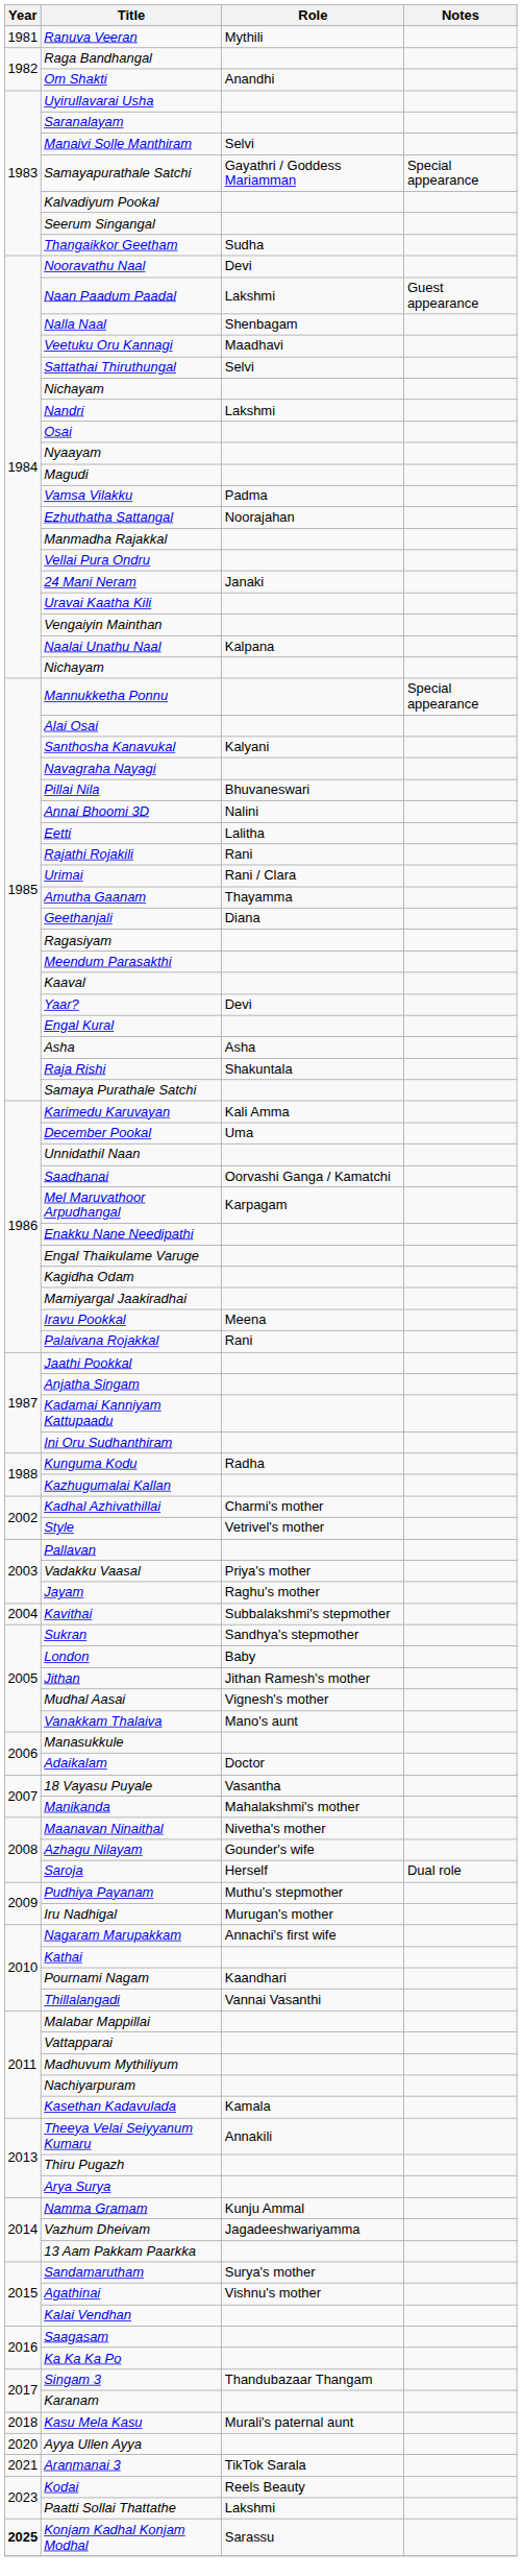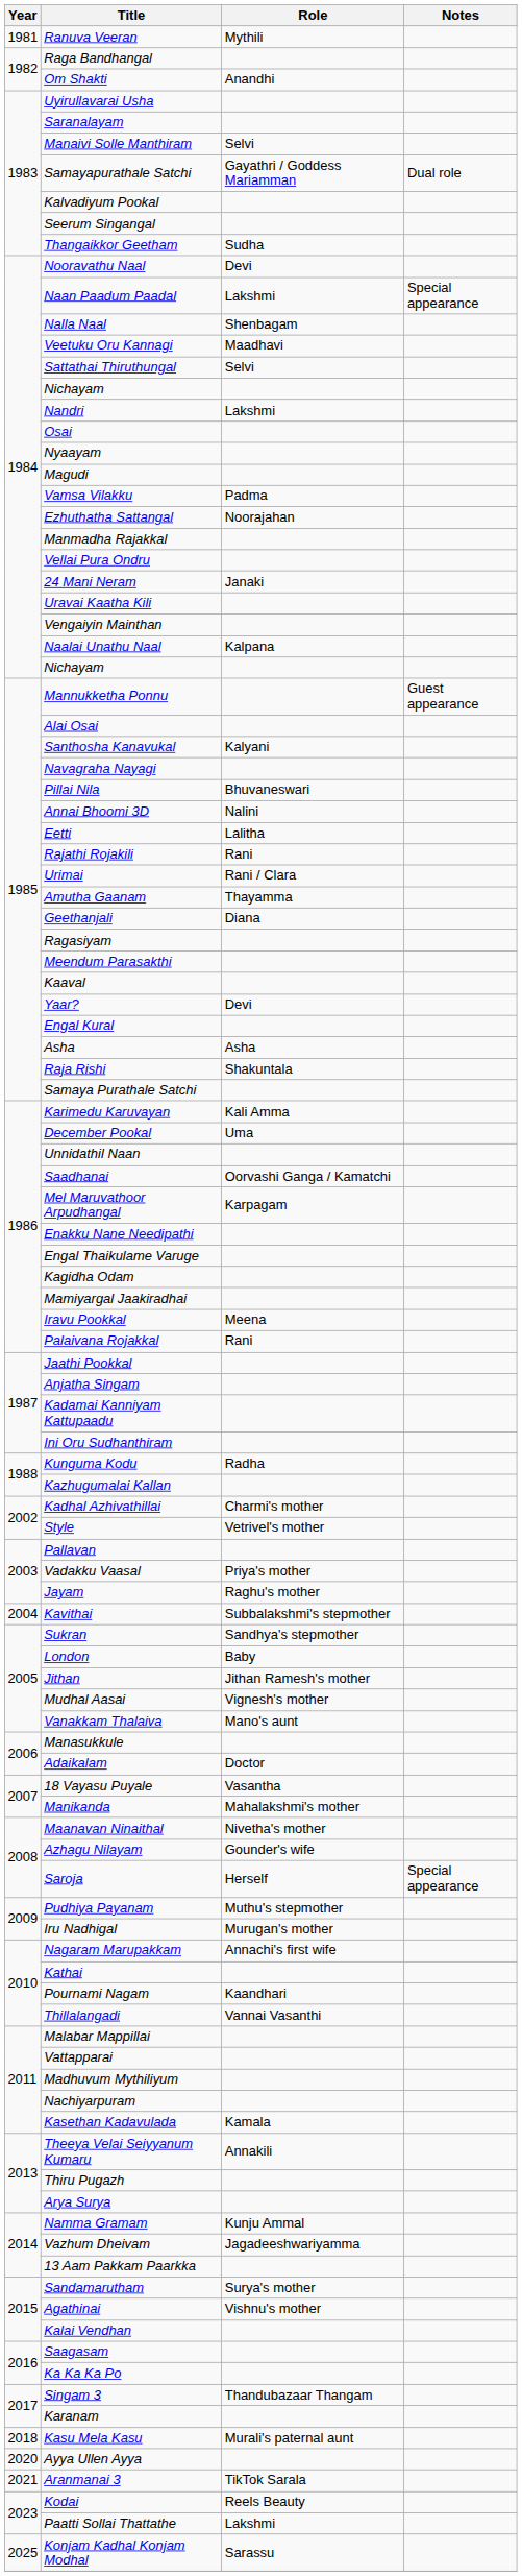 <table class="wikitable sortable">
 <tr style="background:#ccc; text-align:center;">
 <th>Year</th>
 <th>Title</th>
 <th>Role</th>
 <th class="unsortable">Notes</th>
 </tr>
 <tr>
 <td>1981</td>
 <td><em><a href='#'>Ranuva Veeran</a></em></td>
 <td>Mythili</td>
 <td></td>
 </tr>
 <tr>
 <td rowspan=2>1982</td>
 <td><em>Raga Bandhangal</em></td>
 <td></td>
 <td></td>
 </tr>
 <tr>
 <td><em><a href='#'>Om Shakti</a></em></td>
 <td>Anandhi</td>
 <td></td>
 </tr>
 <tr>
 <td rowspan=7>1983</td>
 <td><em><a href='#'>Uyirullavarai Usha</a></em></td>
 <td></td>
 <td></td>
 </tr>
 <tr>
 <td><em><a href='#'>Saranalayam</a></em></td>
 <td></td>
 <td></td>
 </tr>
 <tr>
 <td><em><a href='#'>Manaivi Solle Manthiram</a></em></td>
 <td>Selvi</td>
 <td></td>
 </tr>
 <tr>
 <td><em>Samayapurathale Satchi</em></td>
 <td>Gayathri / Goddess <a href='#'>Mariamman</a></td>
-<td>Special appearance</td>
+<td>Dual role</td>
 </tr>
 <tr>
 <td><em>Kalvadiyum Pookal</em></td>
 <td></td>
 <td></td>
 </tr>
 <tr>
 <td><em>Seerum Singangal</em></td>
 <td></td>
 <td></td>
 </tr>
 <tr>
 <td><em><a href='#'>Thangaikkor Geetham</a></em></td>
 <td>Sudha</td>
 <td></td>
 </tr>
 <tr>
 <td rowspan=19>1984</td>
 <td><em><a href='#'>Nooravathu Naal</a></em></td>
 <td>Devi</td>
 <td></td>
 </tr>
 <tr>
 <td><em><a href='#'>Naan Paadum Paadal</a></em></td>
 <td>Lakshmi</td>
-<td>Guest appearance</td>
+<td>Special appearance</td>
 </tr>
 <tr>
 <td><em><a href='#'>Nalla Naal</a></em></td>
 <td>Shenbagam</td>
 <td></td>
 </tr>
 <tr>
 <td><em><a href='#'>Veetuku Oru Kannagi</a></em></td>
 <td>Maadhavi</td>
 <td></td>
 </tr>
 <tr>
 <td><em><a href='#'>Sattathai Thiruthungal</a></em></td>
 <td>Selvi</td>
 <td></td>
 </tr>
 <tr>
 <td><em>Nichayam</em></td>
 <td></td>
 <td></td>
 </tr>
 <tr>
 <td><em><a href='#'>Nandri</a></em></td>
 <td>Lakshmi</td>
 <td></td>
 </tr>
 <tr>
 <td><em><a href='#'>Osai</a></em></td>
 <td></td>
 <td></td>
 </tr>
 <tr>
 <td><em>Nyaayam</em></td>
 <td></td>
 <td></td>
 </tr>
 <tr>
 <td><em>Magudi</em></td>
 <td></td>
 <td></td>
 </tr>
 <tr>
 <td><em><a href='#'>Vamsa Vilakku</a></em></td>
 <td>Padma</td>
 <td></td>
 </tr>
 <tr>
 <td><em><a href='#'>Ezhuthatha Sattangal</a></em></td>
 <td>Noorajahan</td>
 <td></td>
 </tr>
 <tr>
 <td><em>Manmadha Rajakkal</em></td>
 <td></td>
 <td></td>
 </tr>
 <tr>
 <td><em><a href='#'>Vellai Pura Ondru</a></em></td>
 <td></td>
 <td></td>
 </tr>
 <tr>
 <td><em><a href='#'>24 Mani Neram</a></em></td>
 <td>Janaki</td>
 <td></td>
 </tr>
 <tr>
 <td><em><a href='#'>Uravai Kaatha Kili</a></em></td>
 <td></td>
 <td></td>
 </tr>
 <tr>
 <td><em>Vengaiyin Mainthan</em></td>
 <td></td>
 <td></td>
 </tr>
 <tr>
 <td><em><a href='#'>Naalai Unathu Naal</a></em></td>
 <td>Kalpana</td>
 <td></td>
 </tr>
 <tr>
 <td><em>Nichayam</em></td>
 <td></td>
 <td></td>
 </tr>
 <tr>
 <td rowspan=19>1985</td>
 <td><em><a href='#'>Mannukketha Ponnu</a></em></td>
 <td></td>
-<td>Special appearance</td>
+<td>Guest appearance</td>
 </tr>
 <tr>
 <td><em><a href='#'>Alai Osai</a></em></td>
 <td></td>
 <td></td>
 </tr>
 <tr>
 <td><em><a href='#'>Santhosha Kanavukal</a></em></td>
 <td>Kalyani</td>
 <td></td>
 </tr>
 <tr>
 <td><em><a href='#'>Navagraha Nayagi</a></em></td>
 <td></td>
 <td></td>
 </tr>
 <tr>
 <td><em><a href='#'>Pillai Nila</a></em></td>
 <td>Bhuvaneswari</td>
 <td></td>
 </tr>
 <tr>
 <td><em><a href='#'>Annai Bhoomi 3D</a></em></td>
 <td>Nalini</td>
 <td></td>
 </tr>
 <tr>
 <td><em><a href='#'>Eetti</a></em></td>
 <td>Lalitha</td>
 <td></td>
 </tr>
 <tr>
 <td><em><a href='#'>Rajathi Rojakili</a></em></td>
 <td>Rani</td>
 <td></td>
 </tr>
 <tr>
 <td><em><a href='#'>Urimai</a></em></td>
 <td>Rani / Clara</td>
 <td></td>
 </tr>
 <tr>
 <td><em><a href='#'>Amutha Gaanam</a></em></td>
 <td>Thayamma</td>
 <td></td>
 </tr>
 <tr>
 <td><em><a href='#'>Geethanjali</a></em></td>
 <td>Diana</td>
 <td></td>
 </tr>
 <tr>
 <td><em>Ragasiyam</em></td>
 <td></td>
 <td></td>
 </tr>
 <tr>
 <td><em><a href='#'>Meendum Parasakthi</a></em></td>
 <td></td>
 <td></td>
 </tr>
 <tr>
 <td><em>Kaaval</em></td>
 <td></td>
 <td></td>
 </tr>
 <tr>
 <td><em><a href='#'>Yaar?</a></em></td>
 <td>Devi</td>
 <td></td>
 </tr>
 <tr>
 <td><em><a href='#'>Engal Kural</a></em></td>
 <td></td>
 <td></td>
 </tr>
 <tr>
 <td><em>Asha</em></td>
 <td>Asha</td>
 <td></td>
 </tr>
 <tr>
 <td><em><a href='#'>Raja Rishi</a></em></td>
 <td>Shakuntala</td>
 <td></td>
 </tr>
 <tr>
 <td><em>Samaya Purathale Satchi</em></td>
 <td></td>
 <td></td>
 </tr>
 <tr>
 <td rowspan=11>1986</td>
 <td><em><a href='#'>Karimedu Karuvayan</a></em></td>
 <td>Kali Amma</td>
 <td></td>
 </tr>
 <tr>
 <td><em><a href='#'>December Pookal</a></em></td>
 <td>Uma</td>
 <td></td>
 </tr>
 <tr>
 <td><em>Unnidathil Naan</em></td>
 <td></td>
 <td></td>
 </tr>
 <tr>
 <td><em><a href='#'>Saadhanai</a></em></td>
 <td>Oorvashi Ganga / Kamatchi</td>
 <td></td>
 </tr>
 <tr>
 <td><em><a href='#'>Mel Maruvathoor Arpudhangal</a></em></td>
 <td>Karpagam</td>
 <td></td>
 </tr>
 <tr>
 <td><em><a href='#'>Enakku Nane Needipathi</a></em></td>
 <td></td>
 <td></td>
 </tr>
 <tr>
 <td><em>Engal Thaikulame Varuge</em></td>
 <td></td>
 <td></td>
 </tr>
 <tr>
 <td><em>Kagidha Odam</em></td>
 <td></td>
 <td></td>
 </tr>
 <tr>
 <td><em>Mamiyargal Jaakiradhai</em></td>
 <td></td>
 <td></td>
 </tr>
 <tr>
 <td><em><a href='#'>Iravu Pookkal</a></em></td>
 <td>Meena</td>
 <td></td>
 </tr>
 <tr>
 <td><em><a href='#'>Palaivana Rojakkal</a></em></td>
 <td>Rani</td>
 <td></td>
 </tr>
 <tr>
 <td rowspan=4>1987</td>
 <td><em><a href='#'>Jaathi Pookkal</a></em></td>
 <td></td>
 <td></td>
 </tr>
 <tr>
 <td><em><a href='#'>Anjatha Singam</a></em></td>
 <td></td>
 <td></td>
 </tr>
 <tr>
 <td><em><a href='#'>Kadamai Kanniyam Kattupaadu</a></em></td>
 <td></td>
 <td></td>
 </tr>
 <tr>
 <td><em><a href='#'>Ini Oru Sudhanthiram</a></em></td>
 <td></td>
 <td></td>
 </tr>
 <tr>
 <td rowspan="2">1988</td>
 <td><em><a href='#'>Kunguma Kodu</a></em></td>
 <td>Radha</td>
 <td></td>
 </tr>
 <tr>
 <td><em><a href='#'>Kazhugumalai Kallan</a></em></td>
 <td></td>
 <td></td>
 </tr>
 <tr>
 <td rowspan=2>2002</td>
 <td><em><a href='#'>Kadhal Azhivathillai</a></em></td>
 <td>Charmi's mother</td>
 <td></td>
 </tr>
 <tr>
 <td><em><a href='#'>Style</a></em></td>
 <td>Vetrivel's mother</td>
 <td></td>
 </tr>
 <tr>
 <td rowspan=3>2003</td>
 <td><em><a href='#'>Pallavan</a></em></td>
 <td></td>
 <td></td>
 </tr>
 <tr>
 <td><em>Vadakku Vaasal</em></td>
 <td>Priya's mother</td>
 <td></td>
 </tr>
 <tr>
 <td><em><a href='#'>Jayam</a></em></td>
 <td>Raghu's mother</td>
 <td></td>
 </tr>
 <tr>
 <td>2004</td>
 <td><em><a href='#'>Kavithai</a></em></td>
 <td>Subbalakshmi's stepmother</td>
 <td></td>
 </tr>
 <tr>
 <td rowspan=5>2005</td>
 <td><em><a href='#'>Sukran</a></em></td>
 <td>Sandhya's stepmother</td>
 <td></td>
 </tr>
 <tr>
 <td><em><a href='#'>London</a></em></td>
 <td>Baby</td>
 <td></td>
 </tr>
 <tr>
 <td><em><a href='#'>Jithan</a></em></td>
 <td>Jithan Ramesh's mother</td>
 <td></td>
 </tr>
 <tr>
 <td><em>Mudhal Aasai</em></td>
 <td>Vignesh's mother</td>
 <td></td>
 </tr>
 <tr>
 <td><em><a href='#'>Vanakkam Thalaiva</a></em></td>
 <td>Mano's aunt</td>
 <td></td>
 </tr>
 <tr>
 <td rowspan=2>2006</td>
 <td><em>Manasukkule</em></td>
 <td></td>
 <td></td>
 </tr>
 <tr>
 <td><em><a href='#'>Adaikalam</a></em></td>
 <td>Doctor</td>
 <td></td>
 </tr>
 <tr>
 <td rowspan=2>2007</td>
 <td><em>18 Vayasu Puyale</em></td>
 <td>Vasantha</td>
 <td></td>
 </tr>
 <tr>
 <td><em><a href='#'>Manikanda</a></em></td>
 <td>Mahalakshmi's mother</td>
 <td></td>
 </tr>
 <tr>
 <td rowspan=3>2008</td>
 <td><em><a href='#'>Maanavan Ninaithal</a></em></td>
 <td>Nivetha's mother</td>
 <td></td>
 </tr>
 <tr>
 <td><em><a href='#'>Azhagu Nilayam</a></em></td>
 <td>Gounder's wife</td>
 <td></td>
 </tr>
 <tr>
 <td><em><a href='#'>Saroja</a></em></td>
 <td>Herself</td>
-<td>Dual role</td>
+<td>Special appearance</td>
 </tr>
 <tr>
 <td rowspan=2>2009</td>
 <td><em><a href='#'>Pudhiya Payanam</a></em></td>
 <td>Muthu's stepmother</td>
 <td></td>
 </tr>
 <tr>
 <td><em>Iru Nadhigal</em></td>
 <td>Murugan's mother</td>
 <td></td>
 </tr>
 <tr>
 <td rowspan=4>2010</td>
 <td><em><a href='#'>Nagaram Marupakkam</a></em></td>
 <td>Annachi's first wife</td>
 <td></td>
 </tr>
 <tr>
 <td><em><a href='#'>Kathai</a></em></td>
 <td></td>
 <td></td>
 </tr>
 <tr>
 <td><em>Pournami Nagam</em></td>
 <td>Kaandhari</td>
 <td></td>
 </tr>
 <tr>
 <td><em><a href='#'>Thillalangadi</a></em></td>
 <td>Vannai Vasanthi</td>
 <td></td>
 </tr>
 <tr>
 <td rowspan=5>2011</td>
 <td><em>Malabar Mappillai</em></td>
 <td></td>
 <td></td>
 </tr>
 <tr>
 <td><em>Vattapparai</em></td>
 <td></td>
 <td></td>
 </tr>
 <tr>
 <td><em>Madhuvum Mythiliyum</em></td>
 <td></td>
 <td></td>
 </tr>
 <tr>
 <td><em>Nachiyarpuram</em></td>
 <td></td>
 <td></td>
 </tr>
 <tr>
 <td><em><a href='#'>Kasethan Kadavulada</a></em></td>
 <td>Kamala</td>
 <td></td>
 </tr>
 <tr>
 <td rowspan=3>2013</td>
 <td><em><a href='#'>Theeya Velai Seiyyanum Kumaru</a></em></td>
 <td>Annakili</td>
 <td></td>
 </tr>
 <tr>
 <td><em>Thiru Pugazh</em></td>
 <td></td>
 <td></td>
 </tr>
 <tr>
 <td><em><a href='#'>Arya Surya</a></em></td>
 <td></td>
 <td></td>
 </tr>
 <tr>
 <td rowspan=3>2014</td>
 <td><em><a href='#'>Namma Gramam</a></em></td>
 <td>Kunju Ammal</td>
 <td></td>
 </tr>
 <tr>
 <td><em>Vazhum Dheivam</em></td>
 <td>Jagadeeshwariyamma</td>
 <td></td>
 </tr>
 <tr>
 <td><em>13 Aam Pakkam Paarkka</em></td>
 <td></td>
 <td></td>
 </tr>
 <tr>
 <td rowspan=3>2015</td>
 <td><em><a href='#'>Sandamarutham</a></em></td>
 <td>Surya's mother</td>
 <td></td>
 </tr>
 <tr>
 <td><em><a href='#'>Agathinai</a></em></td>
 <td>Vishnu's mother</td>
 <td></td>
 </tr>
 <tr>
 <td><em><a href='#'>Kalai Vendhan</a></em></td>
 <td></td>
 <td></td>
 </tr>
 <tr>
 <td rowspan=2>2016</td>
 <td><em><a href='#'>Saagasam</a></em></td>
 <td></td>
 <td></td>
 </tr>
 <tr>
 <td><em><a href='#'>Ka Ka Ka Po</a></em></td>
 <td></td>
 <td></td>
 </tr>
 <tr>
 <td rowspan=2>2017</td>
 <td><em><a href='#'>Singam 3</a></em></td>
 <td>Thandubazaar Thangam</td>
 <td></td>
 </tr>
 <tr>
 <td><em>Karanam</em></td>
 <td></td>
 <td></td>
 </tr>
 <tr>
 <td>2018</td>
 <td><em><a href='#'>Kasu Mela Kasu</a></em></td>
 <td>Murali's paternal aunt</td>
 <td></td>
 </tr>
 <tr>
 <td>2020</td>
 <td><em>Ayya Ullen Ayya</em></td>
 <td></td>
 <td></td>
 </tr>
 <tr>
 <td>2021</td>
 <td><em><a href='#'>Aranmanai 3</a></em></td>
 <td>TikTok Sarala</td>
 <td></td>
 </tr>
 <tr>
 <td rowspan=2>2023</td>
 <td><em><a href='#'>Kodai</a></em></td>
 <td>Reels Beauty</td>
 <td></td>
 </tr>
 <tr>
 <td><em>Paatti Sollai Thattathe</em></td>
 <td>Lakshmi</td>
 <td></td>
 </tr>
 <tr>
-<td><strong>2025</strong></td>
+<td>2025</td>
 <td><em><a href='#'>Konjam Kadhal Konjam Modhal</a></em></td>
 <td>Sarassu</td>
 <td></td>
 </tr>
 <tr>
 </tr>
 </table>
